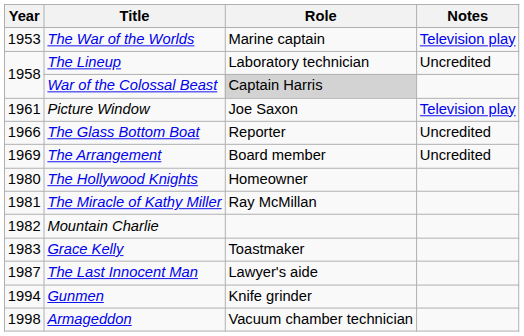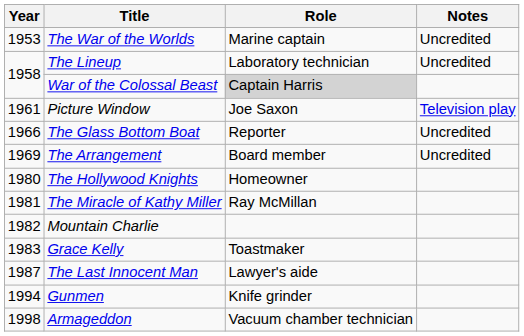 <table class="wikitable">
 <tr>
 <th>Year</th>
 <th>Title</th>
 <th>Role</th>
 <th>Notes</th>
 </tr>
 <tr>
 <td>1953</td>
 <td><em><a href='#'>The War of the Worlds</a></em></td>
 <td>Marine captain</td>
-<td><a href='#'>Television play</a></td>
+<td>Uncredited</td>
 </tr>
 <tr>
 <td rowspan=2>1958</td>
 <td><em><a href='#'>The Lineup</a></em></td>
 <td>Laboratory technician</td>
 <td>Uncredited</td>
 </tr>
 <tr>
 <td><em><a href='#'>War of the Colossal Beast</a></em></td>
 <td style="background: lightgrey;">Captain Harris</td>
 <td></td>
 </tr>
 <tr>
 <td>1961</td>
 <td><em>Picture Window</em></td>
 <td>Joe Saxon</td>
 <td><a href='#'>Television play</a></td>
 </tr>
 <tr>
 <td>1966</td>
 <td><em><a href='#'>The Glass Bottom Boat</a></em></td>
 <td>Reporter</td>
 <td>Uncredited</td>
 </tr>
 <tr>
 <td>1969</td>
 <td><em><a href='#'>The Arrangement</a></em></td>
 <td>Board member</td>
 <td>Uncredited</td>
 </tr>
 <tr>
 <td>1980</td>
 <td><em><a href='#'>The Hollywood Knights</a></em></td>
 <td>Homeowner</td>
 <td></td>
 </tr>
 <tr>
 <td>1981</td>
 <td><em><a href='#'>The Miracle of Kathy Miller</a></em></td>
 <td>Ray McMillan</td>
 <td></td>
 </tr>
 <tr>
 <td>1982</td>
 <td><em>Mountain Charlie</em></td>
 <td></td>
 <td></td>
 </tr>
 <tr>
 <td>1983</td>
 <td><em><a href='#'>Grace Kelly</a></em></td>
 <td>Toastmaker</td>
 <td></td>
 </tr>
 <tr>
 <td>1987</td>
 <td><em><a href='#'>The Last Innocent Man</a></em></td>
 <td>Lawyer's aide</td>
 <td></td>
 </tr>
 <tr>
 <td>1994</td>
 <td><em><a href='#'>Gunmen</a></em></td>
 <td>Knife grinder</td>
 <td></td>
 </tr>
 <tr>
 <td>1998</td>
 <td><em><a href='#'>Armageddon</a></em></td>
 <td>Vacuum chamber technician</td>
 <td></td>
 </tr>
 </table>
